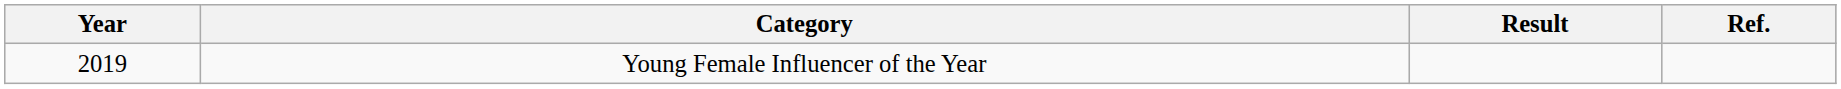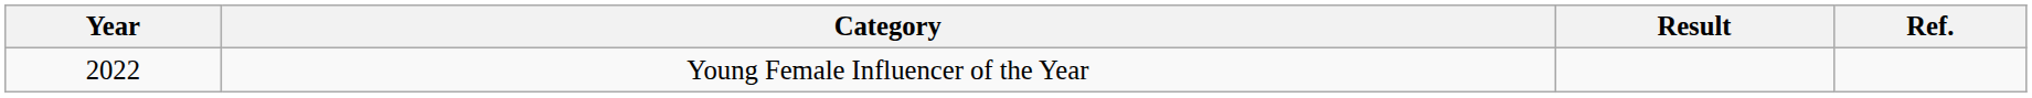 <table class="wikitable sortable"  style="text-align:center; width:60%;">
 <tr>
 <th>Year</th>
 <th>Category</th>
 <th>Result</th>
 <th>Ref.</th>
 </tr>
 <tr>
-<td>2019</td>
+<td>2022</td>
 <td>Young Female Influencer of the Year</td>
 <td></td>
 <td></td>
 </tr>
 </table>
